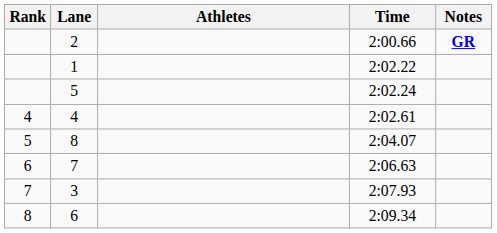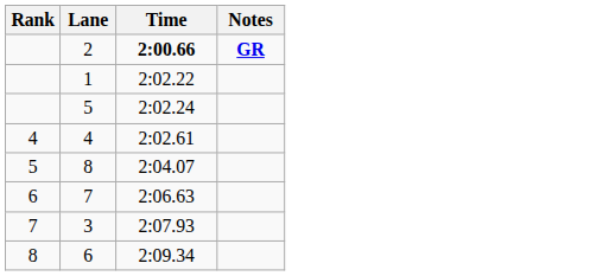 <table class="wikitable sortable" style="text-align:center;">
 <tr>
 <th width=40>Rank</th>
 <th width=40>Lane</th>
-<th width=250>Athletes</th>
 <th width=80>Time</th>
 <th width=50>Notes</th>
 </tr>
 <tr>
 <td></td>
 <td>2</td>
-<td align=left></td>
-<td>2:00.66</td>
+<td><strong>2:00.66</strong></td>
 <td><strong><a href='#'>GR</a></strong></td>
 </tr>
 <tr>
 <td></td>
 <td>1</td>
-<td align=left></td>
 <td>2:02.22</td>
 <td></td>
 </tr>
 <tr>
 <td></td>
 <td>5</td>
-<td align=left></td>
 <td>2:02.24</td>
 <td></td>
 </tr>
 <tr>
 <td>4</td>
 <td>4</td>
-<td align=left></td>
 <td>2:02.61</td>
 <td></td>
 </tr>
 <tr>
 <td>5</td>
 <td>8</td>
-<td align=left></td>
 <td>2:04.07</td>
 <td></td>
 </tr>
 <tr>
 <td>6</td>
 <td>7</td>
-<td align=left></td>
 <td>2:06.63</td>
 <td></td>
 </tr>
 <tr>
 <td>7</td>
 <td>3</td>
-<td align=left></td>
 <td>2:07.93</td>
 <td></td>
 </tr>
 <tr>
 <td>8</td>
 <td>6</td>
-<td align=left></td>
 <td>2:09.34</td>
 <td></td>
 </tr>
 </table>
